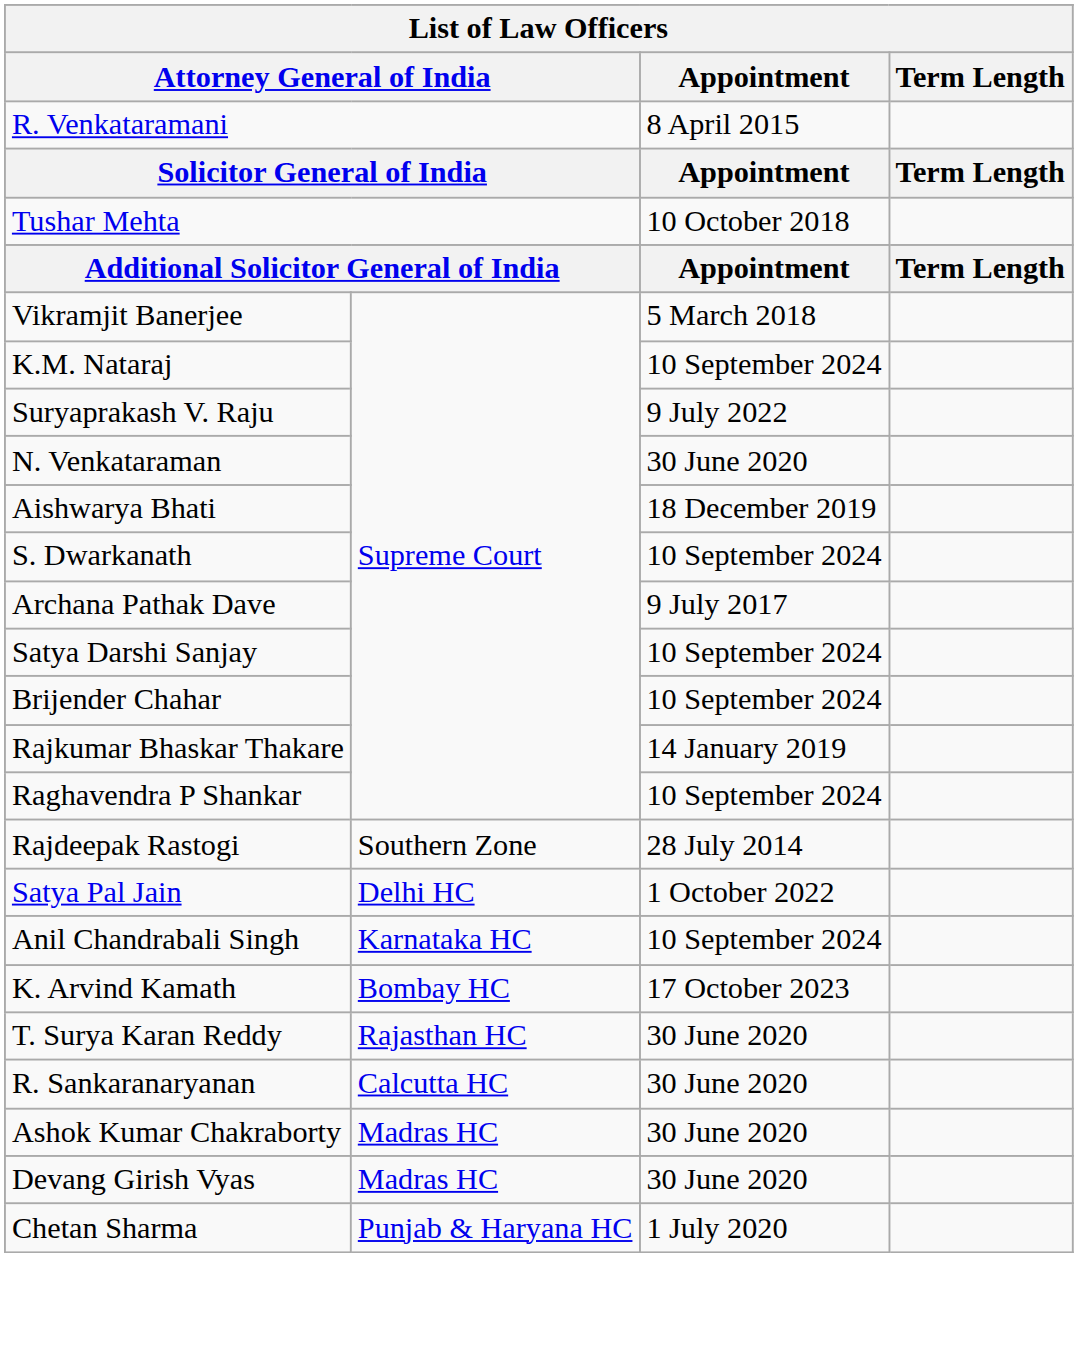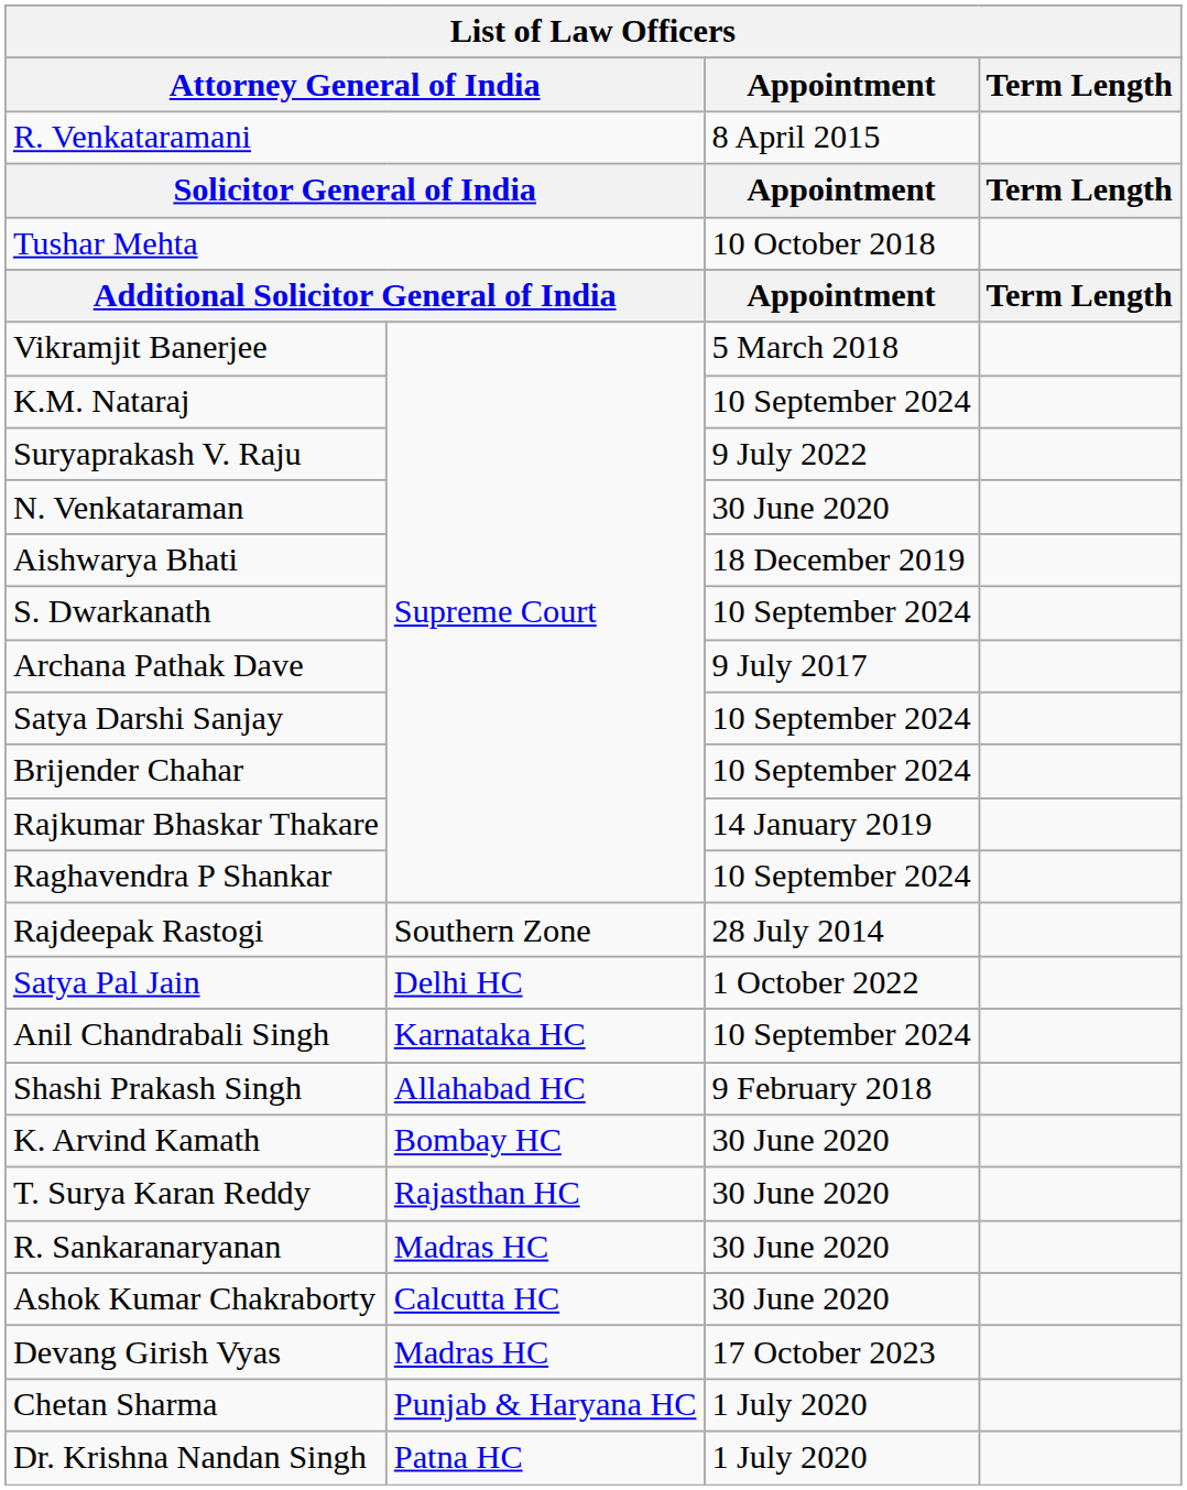 <table class="wikitable">
 <tr>
 <th colspan="4">List of Law Officers</th>
 </tr>
 <tr>
 <th colspan="2"><a href='#'>Attorney General of India</a></th>
 <th>Appointment</th>
 <th>Term Length</th>
 </tr>
 <tr>
 <td colspan="2"><a href='#'>R. Venkataramani</a></td>
 <td>8 April 2015</td>
 <td></td>
 </tr>
 <tr>
 <th colspan="2"><a href='#'>Solicitor General of India</a></th>
 <th>Appointment</th>
 <th>Term Length</th>
 </tr>
 <tr>
 <td colspan="2"><a href='#'>Tushar Mehta</a></td>
 <td>10 October 2018</td>
 <td></td>
 </tr>
 <tr>
 <th colspan="2"><a href='#'>Additional Solicitor General of India</a></th>
 <th>Appointment</th>
 <th>Term Length</th>
 </tr>
 <tr>
 <td>Vikramjit Banerjee</td>
 <td rowspan="11"><a href='#'>Supreme Court</a></td>
 <td>5 March 2018</td>
 <td></td>
 </tr>
 <tr>
 <td>K.M. Nataraj</td>
 <td>10 September 2024</td>
 <td></td>
 </tr>
 <tr>
 <td>Suryaprakash V. Raju</td>
 <td>9 July 2022</td>
 <td></td>
 </tr>
 <tr>
 <td>N. Venkataraman</td>
 <td>30 June 2020</td>
 <td></td>
 </tr>
 <tr>
 <td>Aishwarya Bhati</td>
 <td>18 December 2019</td>
 <td></td>
 </tr>
 <tr>
 <td>S. Dwarkanath</td>
 <td>10 September 2024</td>
 <td></td>
 </tr>
 <tr>
 <td>Archana Pathak Dave</td>
 <td>9 July 2017</td>
 <td></td>
 </tr>
 <tr>
 <td>Satya Darshi Sanjay</td>
 <td>10 September 2024</td>
 <td></td>
 </tr>
 <tr>
 <td>Brijender Chahar</td>
 <td>10 September 2024</td>
 <td></td>
 </tr>
 <tr>
 <td>Rajkumar Bhaskar Thakare</td>
 <td>14 January 2019</td>
 <td></td>
 </tr>
 <tr>
 <td>Raghavendra P Shankar</td>
 <td>10 September 2024</td>
 <td></td>
 </tr>
 <tr>
 <td>Rajdeepak Rastogi</td>
 <td>Southern Zone</td>
 <td>28 July 2014</td>
 <td></td>
 </tr>
 <tr>
 <td><a href='#'>Satya Pal Jain</a></td>
 <td><a href='#'>Delhi HC</a></td>
 <td>1 October 2022</td>
 <td></td>
 </tr>
 <tr>
 <td>Anil Chandrabali Singh</td>
 <td><a href='#'>Karnataka HC</a></td>
 <td>10 September 2024</td>
 <td></td>
 </tr>
 <tr>
+<td>Shashi Prakash Singh</td>
+<td><a href='#'>Allahabad HC</a></td>
+<td>9 February 2018</td>
+<td></td>
+</tr>
+<tr>
 <td>K. Arvind Kamath</td>
 <td><a href='#'>Bombay HC</a></td>
-<td>17 October 2023</td>
+<td>30 June 2020</td>
 <td></td>
 </tr>
 <tr>
 <td>T. Surya Karan Reddy</td>
 <td><a href='#'>Rajasthan HC</a></td>
 <td>30 June 2020</td>
 <td></td>
 </tr>
 <tr>
 <td>R. Sankaranaryanan</td>
-<td><a href='#'>Calcutta HC</a></td>
+<td><a href='#'>Madras HC</a></td>
 <td>30 June 2020</td>
 <td></td>
 </tr>
 <tr>
 <td>Ashok Kumar Chakraborty</td>
-<td><a href='#'>Madras HC</a></td>
+<td><a href='#'>Calcutta HC</a></td>
 <td>30 June 2020</td>
 <td></td>
 </tr>
 <tr>
 <td>Devang Girish Vyas</td>
 <td><a href='#'>Madras HC</a></td>
-<td>30 June 2020</td>
+<td>17 October 2023</td>
 <td></td>
 </tr>
 <tr>
 <td>Chetan Sharma</td>
 <td><a href='#'>Punjab & Haryana HC</a></td>
 <td>1 July 2020</td>
 <td></td>
 </tr>
+<tr>
+<td>Dr. Krishna Nandan Singh</td>
+<td><a href='#'>Patna HC</a></td>
+<td>1 July 2020</td>
+<td></td>
+</tr>
 </table>
